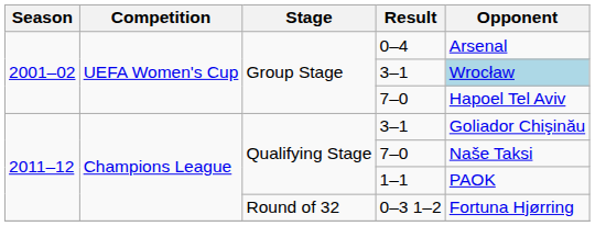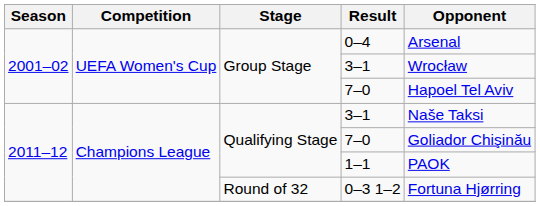 <table class="wikitable">
 <tr>
 <th>Season</th>
 <th>Competition</th>
 <th>Stage</th>
 <th>Result</th>
 <th>Opponent</th>
 </tr>
 <tr>
 <td rowspan=3><a href='#'>2001–02</a></td>
 <td rowspan=3><a href='#'>UEFA Women's Cup</a></td>
 <td rowspan=3>Group Stage</td>
 <td>0–4</td>
 <td> <a href='#'>Arsenal</a></td>
 </tr>
 <tr>
 <td>3–1</td>
-<td style="background: lightblue;"> <a href='#'>Wrocław</a></td>
+<td> <a href='#'>Wrocław</a></td>
 </tr>
 <tr>
 <td>7–0</td>
 <td> <a href='#'>Hapoel Tel Aviv</a></td>
 </tr>
 <tr>
 <td rowspan=4><a href='#'>2011–12</a></td>
 <td rowspan=4><a href='#'>Champions League</a></td>
 <td rowspan=3>Qualifying Stage</td>
 <td>3–1</td>
-<td> <a href='#'>Goliador Chişinău</a></td>
+<td> <a href='#'>Naše Taksi</a></td>
 </tr>
 <tr>
 <td>7–0</td>
-<td> <a href='#'>Naše Taksi</a></td>
+<td> <a href='#'>Goliador Chişinău</a></td>
 </tr>
 <tr>
 <td>1–1</td>
 <td> <a href='#'>PAOK</a></td>
 </tr>
 <tr>
 <td>Round of 32</td>
 <td>0–3 1–2</td>
 <td> <a href='#'>Fortuna Hjørring</a></td>
 </tr>
 <tr>
 </tr>
 </table>
